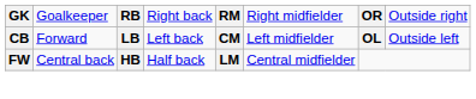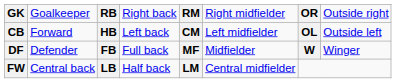 <table class="wikitable">
 <tr>
 <th>GK</th>
 <td><a href='#'>Goalkeeper</a></td>
 <th>RB</th>
 <td><a href='#'>Right back</a></td>
 <th>RM</th>
 <td><a href='#'>Right midfielder</a></td>
 <th>OR</th>
 <td><a href='#'>Outside right</a></td>
 </tr>
 <tr>
 <th>CB</th>
 <td><a href='#'>Forward</a></td>
-<th>LB</th>
+<th>HB</th>
 <td><a href='#'>Left back</a></td>
 <th>CM</th>
 <td><a href='#'>Left midfielder</a></td>
 <th>OL</th>
 <td><a href='#'>Outside left</a></td>
 </tr>
 <tr>
+<th>DF</th>
+<td><a href='#'>Defender</a></td>
+<th>FB</th>
+<td><a href='#'>Full back</a></td>
+<th>MF</th>
+<td><a href='#'>Midfielder</a></td>
+<th>W</th>
+<td><a href='#'>Winger</a></td>
+</tr>
+<tr>
 <th>FW</th>
 <td><a href='#'>Central back</a></td>
-<th>HB</th>
+<th>LB</th>
 <td><a href='#'>Half back</a></td>
 <th>LM</th>
 <td><a href='#'>Central midfielder</a></td>
 <td colspan="2"></td>
 </tr>
 </table>
